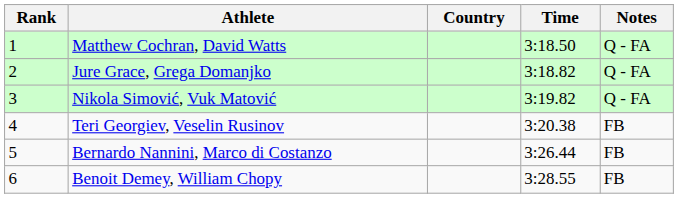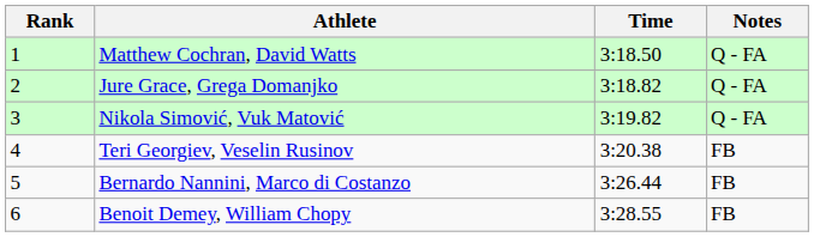 <table class="wikitable" width=50%>
 <tr>
 <th>Rank</th>
 <th>Athlete</th>
-<th>Country</th>
 <th>Time</th>
 <th>Notes</th>
 </tr>
 <tr bgcolor=ccffcc>
 <td>1</td>
 <td><a href='#'>Matthew Cochran</a>, <a href='#'>David Watts</a></td>
-<td></td>
 <td>3:18.50</td>
 <td>Q - FA</td>
 </tr>
 <tr bgcolor=ccffcc>
 <td>2</td>
 <td><a href='#'>Jure Grace</a>, <a href='#'>Grega Domanjko</a></td>
-<td></td>
 <td>3:18.82</td>
 <td>Q - FA</td>
 </tr>
 <tr bgcolor=ccffcc>
 <td>3</td>
 <td><a href='#'>Nikola Simović</a>, <a href='#'>Vuk Matović</a></td>
-<td></td>
 <td>3:19.82</td>
 <td>Q - FA</td>
 </tr>
 <tr>
 <td>4</td>
 <td><a href='#'>Teri Georgiev</a>, <a href='#'>Veselin Rusinov</a></td>
-<td></td>
 <td>3:20.38</td>
 <td>FB</td>
 </tr>
 <tr>
 <td>5</td>
 <td><a href='#'>Bernardo Nannini</a>, <a href='#'>Marco di Costanzo</a></td>
-<td></td>
 <td>3:26.44</td>
 <td>FB</td>
 </tr>
 <tr>
 <td>6</td>
 <td><a href='#'>Benoit Demey</a>, <a href='#'>William Chopy</a></td>
-<td></td>
 <td>3:28.55</td>
 <td>FB</td>
 </tr>
 </table>
